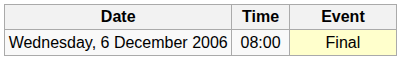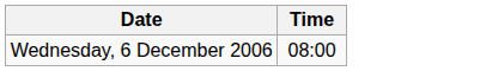 <table class = "wikitable" style="text-align:center;">
 <tr>
 <th width=220>Date</th>
 <th width=50>Time</th>
-<th width=100>Event</th>
 </tr>
 <tr>
 <td>Wednesday, 6 December 2006</td>
 <td>08:00</td>
-<td bgcolor=ffffcc>Final</td>
 </tr>
 </table>
